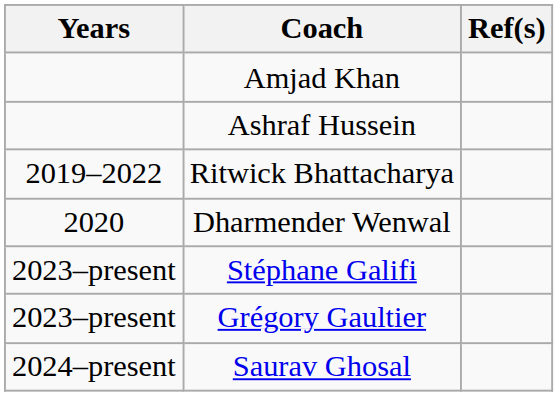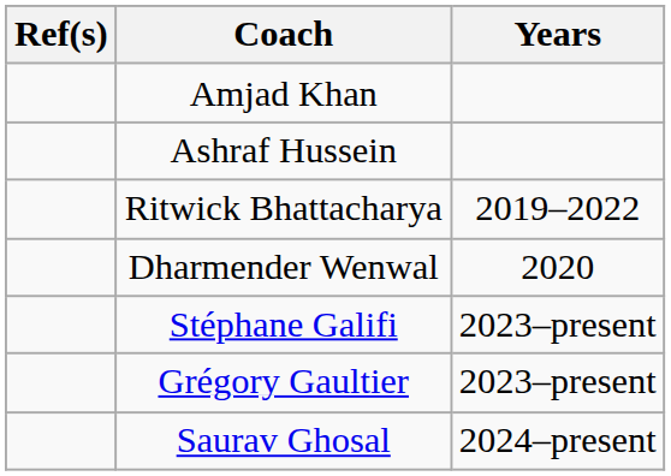 <table class="wikitable" style="text-align:center;">
 <tr>
+<th>Ref(s)</th>
+<th>Coach</th>
 <th>Years</th>
-<th>Coach</th>
-<th>Ref(s)</th>
 </tr>
 <tr>
 <td></td>
 <td> Amjad Khan</td>
 <td></td>
 </tr>
 <tr>
 <td></td>
 <td> Ashraf Hussein</td>
 <td></td>
 </tr>
 <tr>
+<td></td>
+<td> Ritwick Bhattacharya</td>
 <td>2019–2022</td>
-<td> Ritwick Bhattacharya</td>
-<td></td>
 </tr>
 <tr>
+<td></td>
+<td> Dharmender Wenwal</td>
 <td>2020</td>
-<td> Dharmender Wenwal</td>
-<td></td>
 </tr>
 <tr>
+<td></td>
+<td> <a href='#'>Stéphane Galifi</a></td>
 <td>2023–present</td>
-<td> <a href='#'>Stéphane Galifi</a></td>
-<td></td>
 </tr>
 <tr>
+<td></td>
+<td> <a href='#'>Grégory Gaultier</a></td>
 <td>2023–present</td>
-<td> <a href='#'>Grégory Gaultier</a></td>
-<td></td>
 </tr>
 <tr>
+<td></td>
+<td> <a href='#'>Saurav Ghosal</a></td>
 <td>2024–present</td>
-<td> <a href='#'>Saurav Ghosal</a></td>
-<td></td>
 </tr>
 </table>
